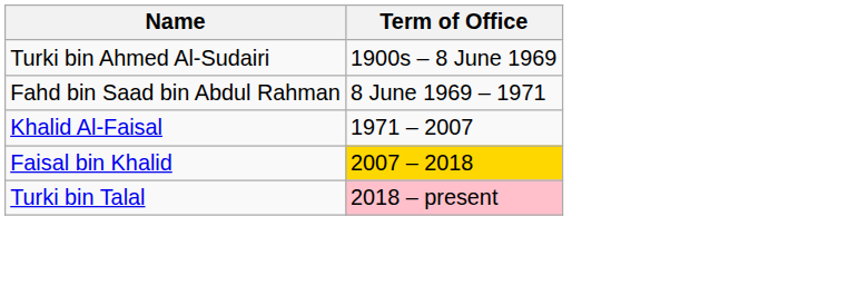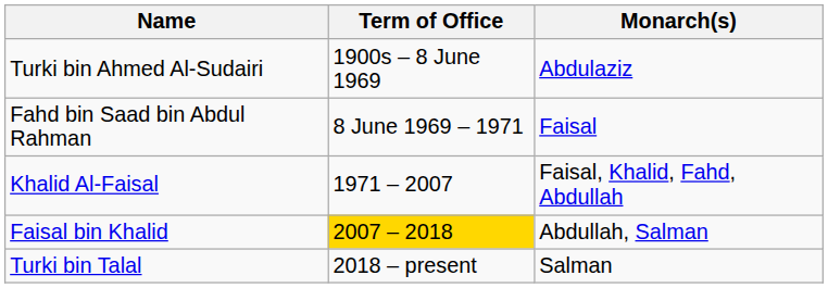 <table class="wikitable">
 <tr>
 <th>Name</th>
 <th>Term of Office</th>
+<th>Monarch(s)</th>
 </tr>
 <tr>
 <td>Turki bin Ahmed Al-Sudairi</td>
 <td>1900s – 8 June 1969</td>
+<td><a href='#'>Abdulaziz</a></td>
 </tr>
 <tr>
 <td>Fahd bin Saad bin Abdul Rahman</td>
 <td>8 June 1969 – 1971</td>
+<td><a href='#'>Faisal</a></td>
 </tr>
 <tr>
 <td><a href='#'>Khalid Al-Faisal</a></td>
 <td>1971 – 2007</td>
+<td>Faisal, <a href='#'>Khalid</a>, <a href='#'>Fahd</a>, <a href='#'>Abdullah</a></td>
 </tr>
 <tr>
 <td><a href='#'>Faisal bin Khalid</a></td>
 <td style="background: gold;">2007 – 2018</td>
+<td>Abdullah, <a href='#'>Salman</a></td>
 </tr>
 <tr>
 <td><a href='#'>Turki bin Talal</a></td>
-<td style="background: pink;">2018 – present</td>
+<td>2018 – present</td>
+<td>Salman</td>
 </tr>
 </table>
